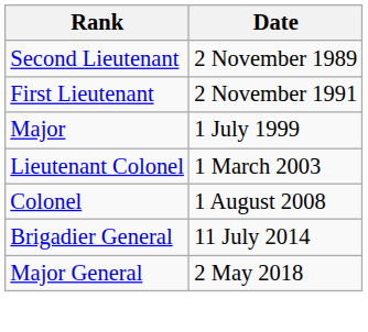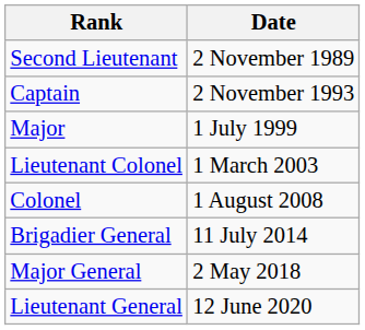 <table class="wikitable">
 <tr>
 <th>Rank</th>
 <th>Date</th>
 </tr>
 <tr>
 <td> <a href='#'>Second Lieutenant</a></td>
 <td>2 November 1989</td>
 </tr>
 <tr>
-<td> <a href='#'>First Lieutenant</a></td>
-<td>2 November 1991</td>
+<td> <a href='#'>Captain</a></td>
+<td>2 November 1993</td>
 </tr>
 <tr>
 <td> <a href='#'>Major</a></td>
 <td>1 July 1999</td>
 </tr>
 <tr>
 <td> <a href='#'>Lieutenant Colonel</a></td>
 <td>1 March 2003</td>
 </tr>
 <tr>
 <td> <a href='#'>Colonel</a></td>
 <td>1 August 2008</td>
 </tr>
 <tr>
 <td> <a href='#'>Brigadier General</a></td>
 <td>11 July 2014</td>
 </tr>
 <tr>
 <td> <a href='#'>Major General</a></td>
 <td>2 May 2018</td>
 </tr>
+<tr>
+<td> <a href='#'>Lieutenant General</a></td>
+<td>12 June 2020</td>
+</tr>
 </table>
